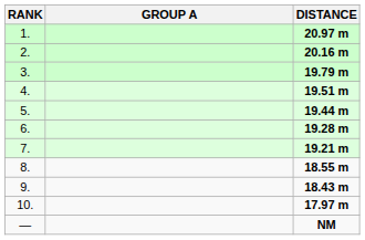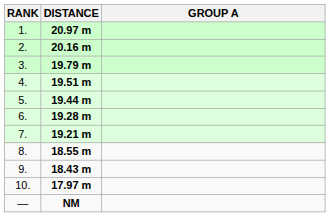 <table class="wikitable" style="border-collapse: collapse; font-size: 90%;">
 <tr>
 <th>RANK</th>
+<th style="width: 5em">DISTANCE</th>
 <th style="width: 20em">GROUP A</th>
-<th style="width: 5em">DISTANCE</th>
 </tr>
 <tr style="background:#ccffcc;">
 <td align="center">1.</td>
+<td align="center"><strong>20.97 m</strong></td>
 <td></td>
-<td align="center"><strong>20.97 m</strong></td>
 </tr>
 <tr style="background:#ccffcc;">
 <td align="center">2.</td>
+<td align="center"><strong>20.16 m</strong></td>
 <td></td>
-<td align="center"><strong>20.16 m</strong></td>
 </tr>
 <tr style="background:#ccffcc;">
 <td align="center">3.</td>
+<td align="center"><strong>19.79 m</strong></td>
 <td></td>
-<td align="center"><strong>19.79 m</strong></td>
 </tr>
 <tr style="background:#ddffdd;">
 <td align="center">4.</td>
+<td align="center"><strong>19.51 m</strong></td>
 <td></td>
-<td align="center"><strong>19.51 m</strong></td>
 </tr>
 <tr style="background:#ddffdd;">
 <td align="center">5.</td>
+<td align="center"><strong>19.44 m</strong></td>
 <td></td>
-<td align="center"><strong>19.44 m</strong></td>
 </tr>
 <tr style="background:#ddffdd;">
 <td align="center">6.</td>
+<td align="center"><strong>19.28 m</strong></td>
 <td></td>
-<td align="center"><strong>19.28 m</strong></td>
 </tr>
 <tr style="background:#ddffdd;">
 <td align="center">7.</td>
+<td align="center"><strong>19.21 m</strong></td>
 <td></td>
-<td align="center"><strong>19.21 m</strong></td>
 </tr>
 <tr>
 <td align="center">8.</td>
+<td align="center"><strong>18.55 m</strong></td>
 <td></td>
-<td align="center"><strong>18.55 m</strong></td>
 </tr>
 <tr>
 <td align="center">9.</td>
+<td align="center"><strong>18.43 m</strong></td>
 <td></td>
-<td align="center"><strong>18.43 m</strong></td>
 </tr>
 <tr>
 <td align="center">10.</td>
+<td align="center"><strong>17.97 m</strong></td>
 <td></td>
-<td align="center"><strong>17.97 m</strong></td>
 </tr>
 <tr>
 <td align="center">—</td>
+<td align="center"><strong>NM</strong></td>
 <td></td>
-<td align="center"><strong>NM</strong></td>
 </tr>
 </table>
